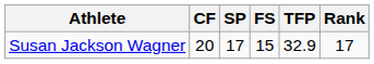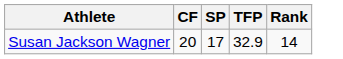 <table class="wikitable" border="1" style="font-size:90%">
 <tr>
 <th>Athlete</th>
 <th>CF</th>
 <th>SP</th>
-<th>FS</th>
 <th>TFP</th>
 <th>Rank</th>
 </tr>
 <tr align=center>
 <td align=left><a href='#'>Susan Jackson Wagner</a></td>
 <td>20</td>
 <td>17</td>
-<td>15</td>
 <td>32.9</td>
-<td>17</td>
+<td>14</td>
 </tr>
 </table>
